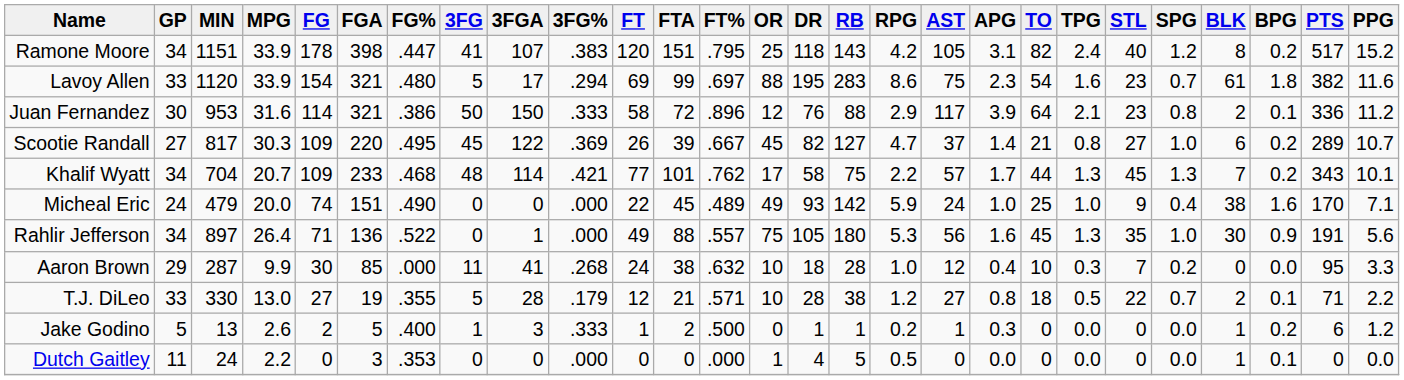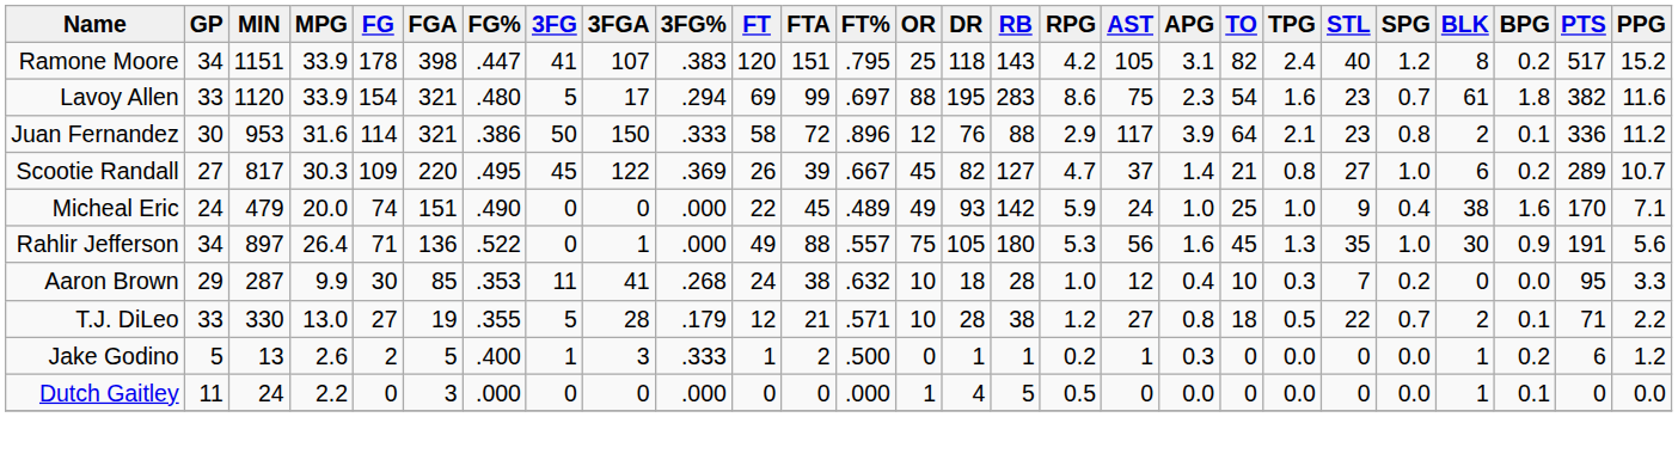 <table class="wikitable sortable" style="text-align:right;font-size: 95%">
 <tr>
 <td style="text-align:center; background:#f0f0f0;"><strong>Name</strong></td>
 <td style="text-align:center; background:#f0f0f0;"><strong>GP</strong></td>
 <td style="text-align:center; background:#f0f0f0;"><strong>MIN</strong></td>
 <td style="text-align:center; background:#f0f0f0;"><strong>MPG</strong></td>
 <td style="text-align:center; background:#f0f0f0;"><strong><a href='#'>FG</a></strong></td>
 <td style="text-align:center; background:#f0f0f0;"><strong>FGA</strong></td>
 <td style="text-align:center; background:#f0f0f0;"><strong>FG%</strong></td>
 <td style="text-align:center; background:#f0f0f0;"><strong><a href='#'>3FG</a></strong></td>
 <td style="text-align:center; background:#f0f0f0;"><strong>3FGA</strong></td>
 <td style="text-align:center; background:#f0f0f0;"><strong>3FG%</strong></td>
 <td style="text-align:center; background:#f0f0f0;"><strong><a href='#'>FT</a></strong></td>
 <td style="text-align:center; background:#f0f0f0;"><strong>FTA</strong></td>
 <td style="text-align:center; background:#f0f0f0;"><strong>FT%</strong></td>
 <td style="text-align:center; background:#f0f0f0;"><strong>OR</strong></td>
 <td style="text-align:center; background:#f0f0f0;"><strong>DR</strong></td>
 <td style="text-align:center; background:#f0f0f0;"><strong><a href='#'>RB</a></strong></td>
 <td style="text-align:center; background:#f0f0f0;"><strong>RPG</strong></td>
 <td style="text-align:center; background:#f0f0f0;"><strong><a href='#'>AST</a></strong></td>
 <td style="text-align:center; background:#f0f0f0;"><strong>APG</strong></td>
 <td style="text-align:center; background:#f0f0f0;"><strong><a href='#'>TO</a></strong></td>
 <td style="text-align:center; background:#f0f0f0;"><strong>TPG</strong></td>
 <td style="text-align:center; background:#f0f0f0;"><strong><a href='#'>STL</a></strong></td>
 <td style="text-align:center; background:#f0f0f0;"><strong>SPG</strong></td>
 <td style="text-align:center; background:#f0f0f0;"><strong><a href='#'>BLK</a></strong></td>
 <td style="text-align:center; background:#f0f0f0;"><strong>BPG</strong></td>
 <td style="text-align:center; background:#f0f0f0;"><strong><a href='#'>PTS</a></strong></td>
 <td style="text-align:center; background:#f0f0f0;"><strong>PPG</strong></td>
 </tr>
 <tr>
 <td>Ramone Moore</td>
 <td>34</td>
 <td>1151</td>
 <td>33.9</td>
 <td>178</td>
 <td>398</td>
 <td>.447</td>
 <td>41</td>
 <td>107</td>
 <td>.383</td>
 <td>120</td>
 <td>151</td>
 <td>.795</td>
 <td>25</td>
 <td>118</td>
 <td>143</td>
 <td>4.2</td>
 <td>105</td>
 <td>3.1</td>
 <td>82</td>
 <td>2.4</td>
 <td>40</td>
 <td>1.2</td>
 <td>8</td>
 <td>0.2</td>
 <td>517</td>
 <td>15.2</td>
 </tr>
 <tr>
 <td>Lavoy Allen</td>
 <td>33</td>
 <td>1120</td>
 <td>33.9</td>
 <td>154</td>
 <td>321</td>
 <td>.480</td>
 <td>5</td>
 <td>17</td>
 <td>.294</td>
 <td>69</td>
 <td>99</td>
 <td>.697</td>
 <td>88</td>
 <td>195</td>
 <td>283</td>
 <td>8.6</td>
 <td>75</td>
 <td>2.3</td>
 <td>54</td>
 <td>1.6</td>
 <td>23</td>
 <td>0.7</td>
 <td>61</td>
 <td>1.8</td>
 <td>382</td>
 <td>11.6</td>
 </tr>
 <tr>
 <td>Juan Fernandez</td>
 <td>30</td>
 <td>953</td>
 <td>31.6</td>
 <td>114</td>
 <td>321</td>
 <td>.386</td>
 <td>50</td>
 <td>150</td>
 <td>.333</td>
 <td>58</td>
 <td>72</td>
 <td>.896</td>
 <td>12</td>
 <td>76</td>
 <td>88</td>
 <td>2.9</td>
 <td>117</td>
 <td>3.9</td>
 <td>64</td>
 <td>2.1</td>
 <td>23</td>
 <td>0.8</td>
 <td>2</td>
 <td>0.1</td>
 <td>336</td>
 <td>11.2</td>
 </tr>
 <tr>
 <td>Scootie Randall</td>
 <td>27</td>
 <td>817</td>
 <td>30.3</td>
 <td>109</td>
 <td>220</td>
 <td>.495</td>
 <td>45</td>
 <td>122</td>
 <td>.369</td>
 <td>26</td>
 <td>39</td>
 <td>.667</td>
 <td>45</td>
 <td>82</td>
 <td>127</td>
 <td>4.7</td>
 <td>37</td>
 <td>1.4</td>
 <td>21</td>
 <td>0.8</td>
 <td>27</td>
 <td>1.0</td>
 <td>6</td>
 <td>0.2</td>
 <td>289</td>
 <td>10.7</td>
 </tr>
 <tr>
-<td>Khalif Wyatt</td>
-<td>34</td>
-<td>704</td>
-<td>20.7</td>
-<td>109</td>
-<td>233</td>
-<td>.468</td>
-<td>48</td>
-<td>114</td>
-<td>.421</td>
-<td>77</td>
-<td>101</td>
-<td>.762</td>
-<td>17</td>
-<td>58</td>
-<td>75</td>
-<td>2.2</td>
-<td>57</td>
-<td>1.7</td>
-<td>44</td>
-<td>1.3</td>
-<td>45</td>
-<td>1.3</td>
-<td>7</td>
-<td>0.2</td>
-<td>343</td>
-<td>10.1</td>
-</tr>
-<tr>
 <td>Micheal Eric</td>
 <td>24</td>
 <td>479</td>
 <td>20.0</td>
 <td>74</td>
 <td>151</td>
 <td>.490</td>
 <td>0</td>
 <td>0</td>
 <td>.000</td>
 <td>22</td>
 <td>45</td>
 <td>.489</td>
 <td>49</td>
 <td>93</td>
 <td>142</td>
 <td>5.9</td>
 <td>24</td>
 <td>1.0</td>
 <td>25</td>
 <td>1.0</td>
 <td>9</td>
 <td>0.4</td>
 <td>38</td>
 <td>1.6</td>
 <td>170</td>
 <td>7.1</td>
 </tr>
 <tr>
 <td>Rahlir Jefferson</td>
 <td>34</td>
 <td>897</td>
 <td>26.4</td>
 <td>71</td>
 <td>136</td>
 <td>.522</td>
 <td>0</td>
 <td>1</td>
 <td>.000</td>
 <td>49</td>
 <td>88</td>
 <td>.557</td>
 <td>75</td>
 <td>105</td>
 <td>180</td>
 <td>5.3</td>
 <td>56</td>
 <td>1.6</td>
 <td>45</td>
 <td>1.3</td>
 <td>35</td>
 <td>1.0</td>
 <td>30</td>
 <td>0.9</td>
 <td>191</td>
 <td>5.6</td>
 </tr>
 <tr>
 <td>Aaron Brown</td>
 <td>29</td>
 <td>287</td>
 <td>9.9</td>
 <td>30</td>
 <td>85</td>
-<td>.000</td>
+<td>.353</td>
 <td>11</td>
 <td>41</td>
 <td>.268</td>
 <td>24</td>
 <td>38</td>
 <td>.632</td>
 <td>10</td>
 <td>18</td>
 <td>28</td>
 <td>1.0</td>
 <td>12</td>
 <td>0.4</td>
 <td>10</td>
 <td>0.3</td>
 <td>7</td>
 <td>0.2</td>
 <td>0</td>
 <td>0.0</td>
 <td>95</td>
 <td>3.3</td>
 </tr>
 <tr>
 <td>T.J. DiLeo</td>
 <td>33</td>
 <td>330</td>
 <td>13.0</td>
 <td>27</td>
 <td>19</td>
 <td>.355</td>
 <td>5</td>
 <td>28</td>
 <td>.179</td>
 <td>12</td>
 <td>21</td>
 <td>.571</td>
 <td>10</td>
 <td>28</td>
 <td>38</td>
 <td>1.2</td>
 <td>27</td>
 <td>0.8</td>
 <td>18</td>
 <td>0.5</td>
 <td>22</td>
 <td>0.7</td>
 <td>2</td>
 <td>0.1</td>
 <td>71</td>
 <td>2.2</td>
 </tr>
 <tr>
 <td>Jake Godino</td>
 <td>5</td>
 <td>13</td>
 <td>2.6</td>
 <td>2</td>
 <td>5</td>
 <td>.400</td>
 <td>1</td>
 <td>3</td>
 <td>.333</td>
 <td>1</td>
 <td>2</td>
 <td>.500</td>
 <td>0</td>
 <td>1</td>
 <td>1</td>
 <td>0.2</td>
 <td>1</td>
 <td>0.3</td>
 <td>0</td>
 <td>0.0</td>
 <td>0</td>
 <td>0.0</td>
 <td>1</td>
 <td>0.2</td>
 <td>6</td>
 <td>1.2</td>
 </tr>
 <tr>
 <td><a href='#'>Dutch Gaitley</a></td>
 <td>11</td>
 <td>24</td>
 <td>2.2</td>
 <td>0</td>
 <td>3</td>
-<td>.353</td>
+<td>.000</td>
 <td>0</td>
 <td>0</td>
 <td>.000</td>
 <td>0</td>
 <td>0</td>
 <td>.000</td>
 <td>1</td>
 <td>4</td>
 <td>5</td>
 <td>0.5</td>
 <td>0</td>
 <td>0.0</td>
 <td>0</td>
 <td>0.0</td>
 <td>0</td>
 <td>0.0</td>
 <td>1</td>
 <td>0.1</td>
 <td>0</td>
 <td>0.0</td>
 </tr>
 <tr>
 </tr>
 </table>
